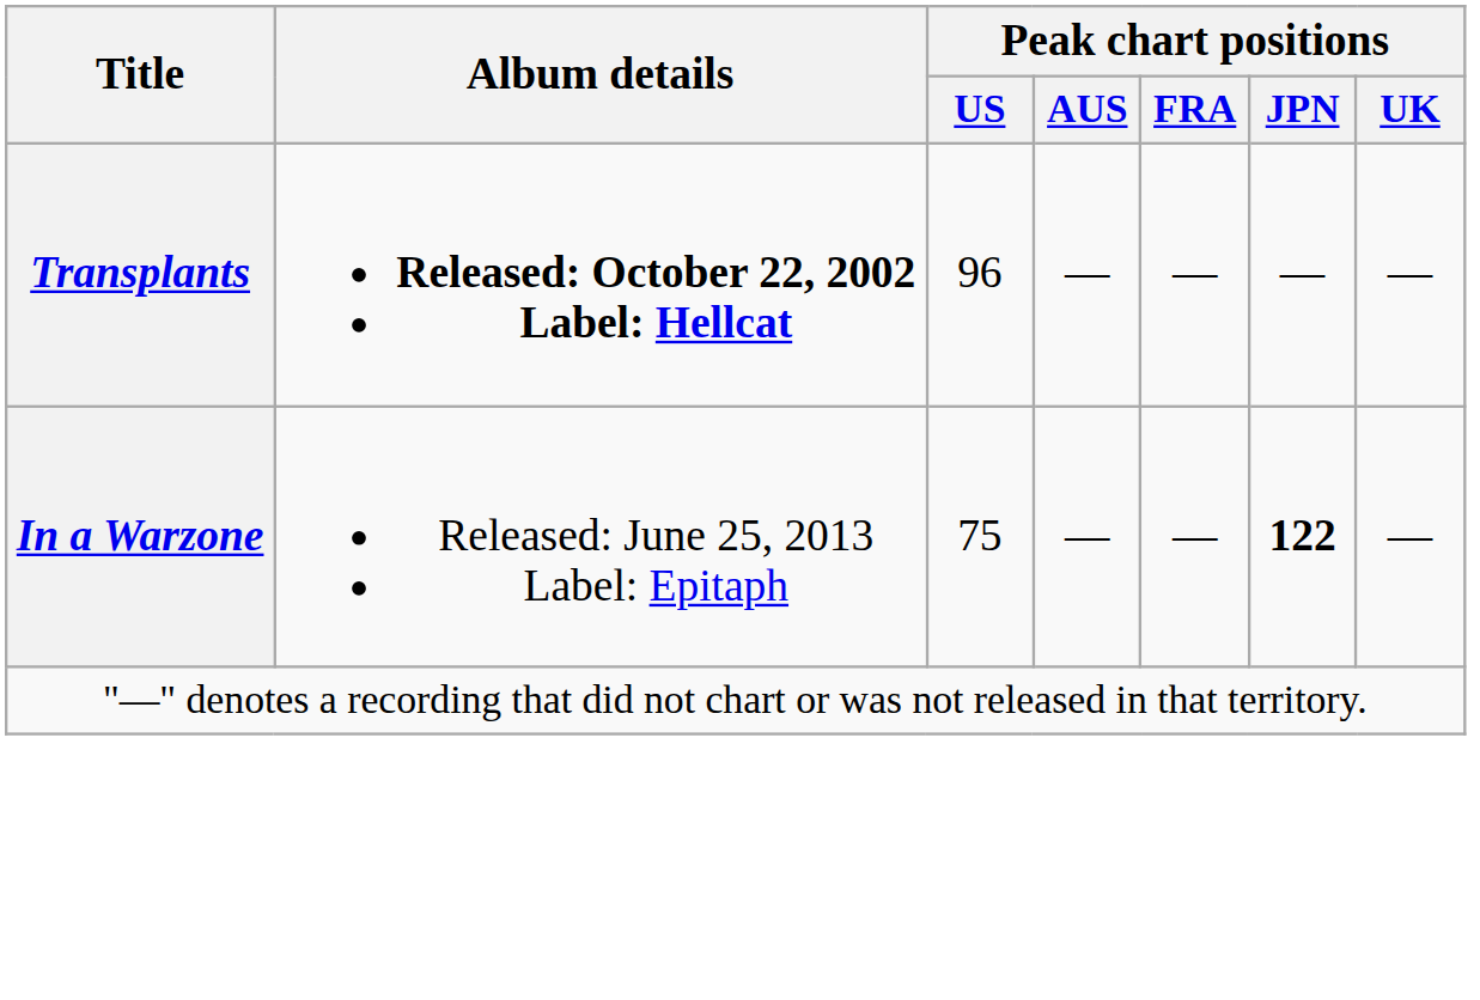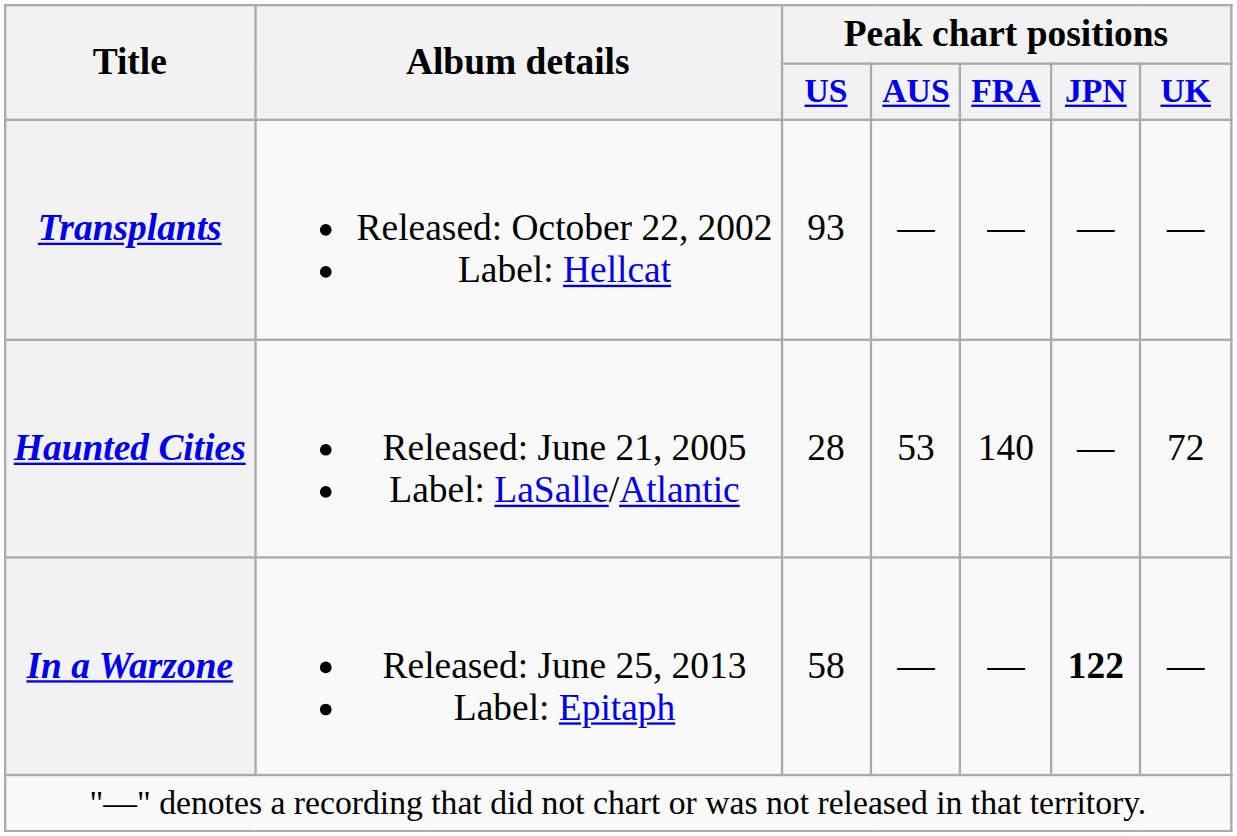 <table class="wikitable plainrowheaders" style="text-align:center;">
 <tr>
 <th scope="col" rowspan="2">Title</th>
 <th scope="col" rowspan="2">Album details</th>
 <th scope="col" colspan="5">Peak chart positions</th>
 </tr>
 <tr>
 <th scope="col" style="width:2.2em;font-size:90%;"><a href='#'>US</a><br></th>
 <th scope="col" style="width:2.2em;font-size:90%;"><a href='#'>AUS</a><br></th>
 <th scope="col" style="width:2.2em;font-size:90%;"><a href='#'>FRA</a><br></th>
 <th scope="col" style="width:2.2em;font-size:90%;"><a href='#'>JPN</a><br></th>
 <th scope="col" style="width:2.2em;font-size:90%;"><a href='#'>UK</a><br></th>
 </tr>
 <tr>
 <th scope="row"><em><a href='#'>Transplants</a></em></th>
-<td><strong><br><ul><li>Released: October 22, 2002</li><li>Label: <a href='#'>Hellcat</a></li></ul></strong></td>
-<td>96</td>
+<td><br><ul><li>Released: October 22, 2002</li><li>Label: <a href='#'>Hellcat</a></li></ul></td>
+<td>93</td>
 <td>—</td>
 <td>—</td>
 <td>—</td>
 <td>—</td>
 </tr>
 <tr>
+<th scope="row"><em><a href='#'>Haunted Cities</a></em></th>
+<td><br><ul><li>Released: June 21, 2005</li><li>Label: <a href='#'>LaSalle</a>/<a href='#'>Atlantic</a></li></ul></td>
+<td>28</td>
+<td>53</td>
+<td>140</td>
+<td>—</td>
+<td>72</td>
+</tr>
+<tr>
 <th scope="row"><em><a href='#'>In a Warzone</a></em></th>
 <td><br><ul><li>Released: June 25, 2013</li><li>Label: <a href='#'>Epitaph</a></li></ul></td>
-<td>75</td>
+<td>58</td>
 <td>—</td>
 <td>—</td>
 <td><strong>122</strong></td>
 <td>—</td>
 </tr>
 <tr>
 <td colspan="7" style="font-size:90%">"—" denotes a recording that did not chart or was not released in that territory.</td>
 </tr>
 </table>
